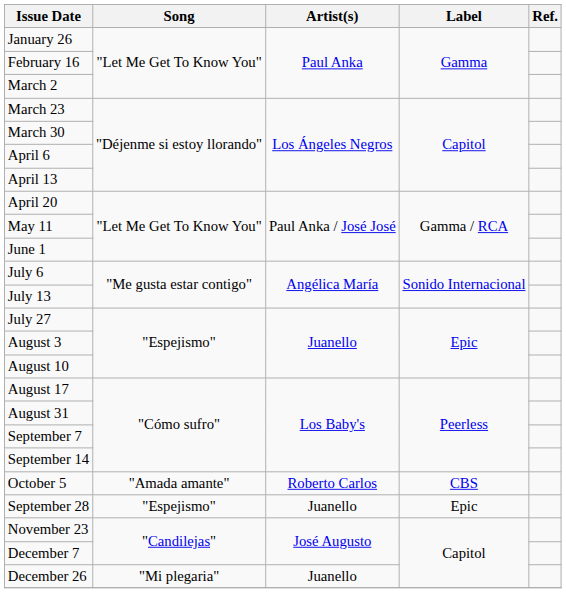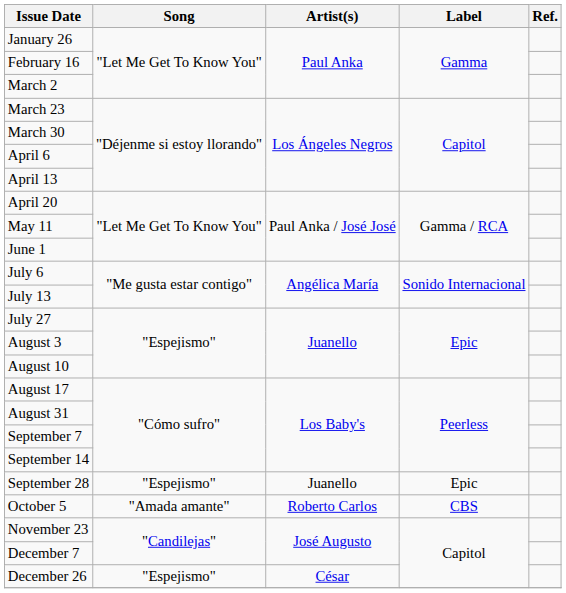 <table class="wikitable">
 <tr>
 <th>Issue Date</th>
 <th>Song</th>
 <th>Artist(s)</th>
 <th>Label</th>
 <th>Ref.</th>
 </tr>
 <tr>
 <td>January 26</td>
 <td align="center" rowspan="3">"Let Me Get To Know You"</td>
 <td align="center" rowspan="3"><a href='#'>Paul Anka</a></td>
 <td align="center" rowspan="3"><a href='#'>Gamma</a></td>
 <td align="center" rowspan="1"></td>
 </tr>
 <tr>
 <td>February 16</td>
 <td align="center" rowspan="1"></td>
 </tr>
 <tr>
 <td>March 2</td>
 <td align="center" rowspan="1"></td>
 </tr>
 <tr>
 <td>March 23</td>
 <td align="center" rowspan="4">"Déjenme si estoy llorando"</td>
 <td align="center" rowspan="4"><a href='#'>Los Ángeles Negros</a></td>
 <td align="center" rowspan="4"><a href='#'>Capitol</a></td>
 <td align="center" rowspan="1"></td>
 </tr>
 <tr>
 <td>March 30</td>
 <td align="center" rowspan="1"></td>
 </tr>
 <tr>
 <td>April 6</td>
 <td align="center" rowspan="1"></td>
 </tr>
 <tr>
 <td>April 13</td>
 <td align="center" rowspan="1"></td>
 </tr>
 <tr>
 <td>April 20</td>
 <td align="center" rowspan="3">"Let Me Get To Know You"</td>
 <td align="center" rowspan="3">Paul Anka / <a href='#'>José José</a></td>
 <td align="center" rowspan="3">Gamma / <a href='#'>RCA</a></td>
 <td align="center" rowspan="1"></td>
 </tr>
 <tr>
 <td>May 11</td>
 <td align="center" rowspan="1"></td>
 </tr>
 <tr>
 <td>June 1</td>
 <td align="center" rowspan="1"></td>
 </tr>
 <tr>
 <td>July 6</td>
 <td align="center" rowspan="2">"Me gusta estar contigo"</td>
 <td align="center" rowspan="2"><a href='#'>Angélica María</a></td>
 <td align="center" rowspan="2"><a href='#'>Sonido Internacional</a></td>
 <td align="center" rowspan="1"></td>
 </tr>
 <tr>
 <td>July 13</td>
 <td align="center" rowspan="1"></td>
 </tr>
 <tr>
 <td>July 27</td>
 <td align="center" rowspan="3">"Espejismo"</td>
 <td align="center" rowspan="3"><a href='#'>Juanello</a></td>
 <td align="center" rowspan="3"><a href='#'>Epic</a></td>
 <td align="center" rowspan="1"></td>
 </tr>
 <tr>
 <td>August 3</td>
 <td align="center" rowspan="1"></td>
 </tr>
 <tr>
 <td>August 10</td>
 <td align="center" rowspan="1"></td>
 </tr>
 <tr>
 <td>August 17</td>
 <td align="center" rowspan="4">"Cómo sufro"</td>
 <td align="center" rowspan="4"><a href='#'>Los Baby's</a></td>
 <td align="center" rowspan="4"><a href='#'>Peerless</a></td>
 <td align="center" rowspan="1"></td>
 </tr>
 <tr>
 <td>August 31</td>
 <td align="center" rowspan="1"></td>
 </tr>
 <tr>
 <td>September 7</td>
 <td align="center" rowspan="1"></td>
 </tr>
 <tr>
 <td>September 14</td>
 <td align="center" rowspan="1"></td>
 </tr>
 <tr>
+<td>September 28</td>
+<td align="center">"Espejismo"</td>
+<td align="center">Juanello</td>
+<td align="center">Epic</td>
+<td align="center" rowspan="1"></td>
+</tr>
+<tr>
 <td>October 5</td>
 <td align="center">"Amada amante"</td>
 <td align="center"><a href='#'>Roberto Carlos</a></td>
 <td align="center"><a href='#'>CBS</a></td>
-<td align="center" rowspan="1"></td>
-</tr>
-<tr>
-<td>September 28</td>
-<td align="center">"Espejismo"</td>
-<td align="center">Juanello</td>
-<td align="center">Epic</td>
 <td align="center" rowspan="1"></td>
 </tr>
 <tr>
 <td>November 23</td>
 <td align="center" rowspan="2">"<a href='#'>Candilejas</a>"</td>
 <td align="center" rowspan="2"><a href='#'>José Augusto</a></td>
 <td align="center" rowspan="3">Capitol</td>
 <td align="center" rowspan="1"></td>
 </tr>
 <tr>
 <td>December 7</td>
 <td align="center" rowspan="1"></td>
 </tr>
 <tr>
 <td>December 26</td>
-<td align="center">"Mi plegaria"</td>
-<td align="center">Juanello</td>
+<td align="center">"Espejismo"</td>
+<td align="center"><a href='#'>César</a></td>
 <td align="center" rowspan="1"></td>
 </tr>
 <tr>
 </tr>
 </table>
